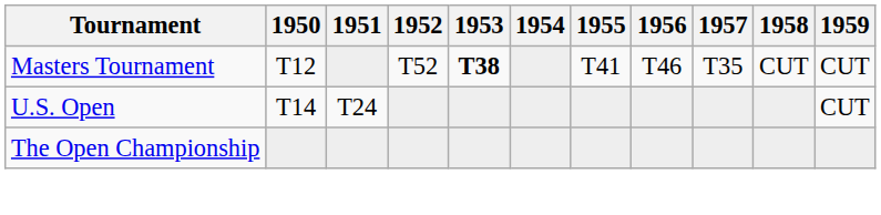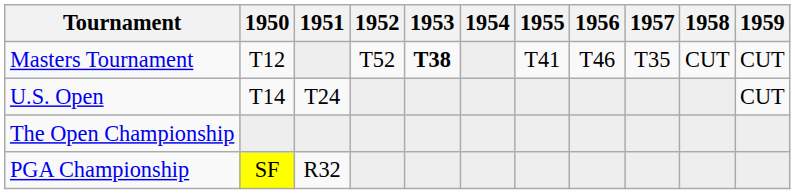 <table class="wikitable" style="font-size:95%;text-align:center;">
 <tr>
 <th>Tournament</th>
 <th>1950</th>
 <th>1951</th>
 <th>1952</th>
 <th>1953</th>
 <th>1954</th>
 <th>1955</th>
 <th>1956</th>
 <th>1957</th>
 <th>1958</th>
 <th>1959</th>
 </tr>
 <tr>
 <td align=left><a href='#'>Masters Tournament</a></td>
 <td>T12</td>
 <td style="background:#eeeeee;"></td>
 <td>T52</td>
 <td><strong>T38</strong></td>
 <td style="background:#eeeeee;"></td>
 <td>T41</td>
 <td>T46</td>
 <td>T35</td>
 <td>CUT</td>
 <td>CUT</td>
 </tr>
 <tr>
 <td align=left><a href='#'>U.S. Open</a></td>
 <td>T14</td>
 <td>T24</td>
 <td style="background:#eeeeee;"></td>
 <td style="background:#eeeeee;"></td>
 <td style="background:#eeeeee;"></td>
 <td style="background:#eeeeee;"></td>
 <td style="background:#eeeeee;"></td>
 <td style="background:#eeeeee;"></td>
 <td style="background:#eeeeee;"></td>
 <td>CUT</td>
 </tr>
 <tr>
 <td align=left><a href='#'>The Open Championship</a></td>
 <td style="background:#eeeeee;"></td>
 <td style="background:#eeeeee;"></td>
 <td style="background:#eeeeee;"></td>
 <td style="background:#eeeeee;"></td>
 <td style="background:#eeeeee;"></td>
 <td style="background:#eeeeee;"></td>
 <td style="background:#eeeeee;"></td>
 <td style="background:#eeeeee;"></td>
 <td style="background:#eeeeee;"></td>
 <td style="background:#eeeeee;"></td>
 </tr>
+<tr>
+<td align=left><a href='#'>PGA Championship</a></td>
+<td style="background:yellow;">SF</td>
+<td>R32</td>
+<td style="background:#eeeeee;"></td>
+<td style="background:#eeeeee;"></td>
+<td style="background:#eeeeee;"></td>
+<td style="background:#eeeeee;"></td>
+<td style="background:#eeeeee;"></td>
+<td style="background:#eeeeee;"></td>
+<td style="background:#eeeeee;"></td>
+<td style="background:#eeeeee;"></td>
+</tr>
 </table>
